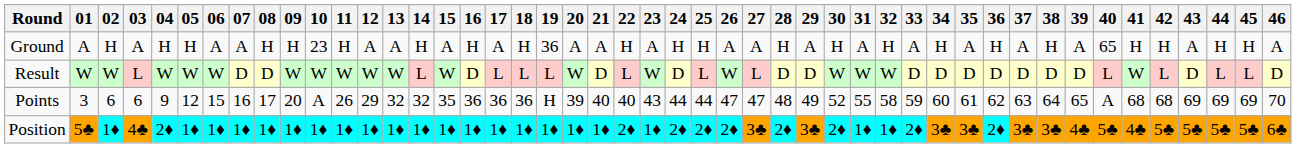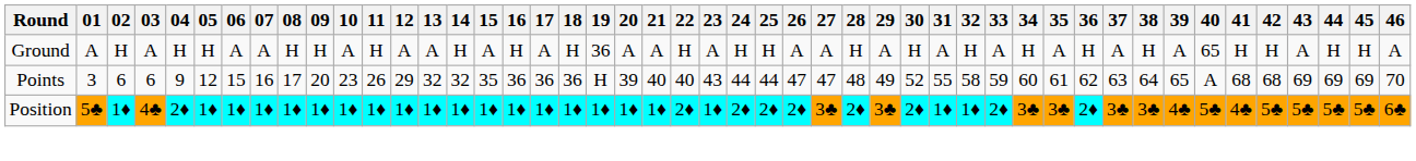 <table class="wikitable" style="text-align:center">
 <tr>
 <th><strong>Round</strong></th>
 <th>01</th>
 <th>02</th>
 <th>03</th>
 <th>04</th>
 <th>05</th>
 <th>06</th>
 <th>07</th>
 <th>08</th>
 <th>09</th>
 <th>10</th>
 <th>11</th>
 <th>12</th>
 <th>13</th>
 <th>14</th>
 <th>15</th>
 <th>16</th>
 <th>17</th>
 <th>18</th>
 <th>19</th>
 <th>20</th>
 <th>21</th>
 <th>22</th>
 <th>23</th>
 <th>24</th>
 <th>25</th>
 <th>26</th>
 <th>27</th>
 <th>28</th>
 <th>29</th>
 <th>30</th>
 <th>31</th>
 <th>32</th>
 <th>33</th>
 <th>34</th>
 <th>35</th>
 <th>36</th>
 <th>37</th>
 <th>38</th>
 <th>39</th>
 <th>40</th>
 <th>41</th>
 <th>42</th>
 <th>43</th>
 <th>44</th>
 <th>45</th>
 <th>46</th>
 </tr>
 <tr>
 <td>Ground</td>
 <td>A</td>
 <td>H</td>
 <td>A</td>
 <td>H</td>
 <td>H</td>
 <td>A</td>
 <td>A</td>
 <td>H</td>
 <td>H</td>
-<td>23</td>
+<td>A</td>
 <td>H</td>
 <td>A</td>
 <td>A</td>
 <td>H</td>
 <td>A</td>
 <td>H</td>
 <td>A</td>
 <td>H</td>
 <td>36</td>
 <td>A</td>
 <td>A</td>
 <td>H</td>
 <td>A</td>
 <td>H</td>
 <td>H</td>
 <td>A</td>
 <td>A</td>
 <td>H</td>
 <td>A</td>
 <td>H</td>
 <td>A</td>
 <td>H</td>
 <td>A</td>
 <td>H</td>
 <td>A</td>
 <td>H</td>
 <td>A</td>
 <td>H</td>
 <td>A</td>
 <td>65</td>
 <td>H</td>
 <td>H</td>
 <td>A</td>
 <td>H</td>
 <td>H</td>
 <td>A</td>
 </tr>
 <tr>
-<td>Result</td>
-<td bgcolor=#CCFFCC>W</td>
-<td bgcolor=#CCFFCC>W</td>
-<td bgcolor=#FFCCCC>L</td>
-<td bgcolor=#CCFFCC>W</td>
-<td bgcolor=#CCFFCC>W</td>
-<td bgcolor=#CCFFCC>W</td>
-<td bgcolor=#FFFFCC>D</td>
-<td bgcolor=#FFFFCC>D</td>
-<td bgcolor=#CCFFCC>W</td>
-<td bgcolor=#CCFFCC>W</td>
-<td bgcolor=#CCFFCC>W</td>
-<td bgcolor=#CCFFCC>W</td>
-<td bgcolor=#CCFFCC>W</td>
-<td bgcolor=#FFCCCC>L</td>
-<td bgcolor=#CCFFCC>W</td>
-<td bgcolor=#FFFFCC>D</td>
-<td bgcolor=#FFCCCC>L</td>
-<td bgcolor=#FFCCCC>L</td>
-<td bgcolor=#FFCCCC>L</td>
-<td bgcolor=#CCFFCC>W</td>
-<td bgcolor=#FFFFCC>D</td>
-<td bgcolor=#FFCCCC>L</td>
-<td bgcolor=#CCFFCC>W</td>
-<td bgcolor=#FFFFCC>D</td>
-<td bgcolor=#FFCCCC>L</td>
-<td bgcolor=#CCFFCC>W</td>
-<td bgcolor=#FFCCCC>L</td>
-<td bgcolor=#FFFFCC>D</td>
-<td bgcolor=#FFFFCC>D</td>
-<td bgcolor=#CCFFCC>W</td>
-<td bgcolor=#CCFFCC>W</td>
-<td bgcolor=#CCFFCC>W</td>
-<td bgcolor=#FFFFCC>D</td>
-<td bgcolor=#FFFFCC>D</td>
-<td bgcolor=#FFFFCC>D</td>
-<td bgcolor=#FFFFCC>D</td>
-<td bgcolor=#FFFFCC>D</td>
-<td bgcolor=#FFFFCC>D</td>
-<td bgcolor=#FFFFCC>D</td>
-<td bgcolor=#FFCCCC>L</td>
-<td bgcolor=#CCFFCC>W</td>
-<td bgcolor=#FFCCCC>L</td>
-<td bgcolor=#FFFFCC>D</td>
-<td bgcolor=#FFCCCC>L</td>
-<td bgcolor=#FFCCCC>L</td>
-<td bgcolor=#FFFFCC>D</td>
-</tr>
-<tr>
 <td>Points</td>
 <td>3</td>
 <td>6</td>
 <td>6</td>
 <td>9</td>
 <td>12</td>
 <td>15</td>
 <td>16</td>
 <td>17</td>
 <td>20</td>
-<td>A</td>
+<td>23</td>
 <td>26</td>
 <td>29</td>
 <td>32</td>
 <td>32</td>
 <td>35</td>
 <td>36</td>
 <td>36</td>
 <td>36</td>
 <td>H</td>
 <td>39</td>
 <td>40</td>
 <td>40</td>
 <td>43</td>
 <td>44</td>
 <td>44</td>
 <td>47</td>
 <td>47</td>
 <td>48</td>
 <td>49</td>
 <td>52</td>
 <td>55</td>
 <td>58</td>
 <td>59</td>
 <td>60</td>
 <td>61</td>
 <td>62</td>
 <td>63</td>
 <td>64</td>
 <td>65</td>
 <td>A</td>
 <td>68</td>
 <td>68</td>
 <td>69</td>
 <td>69</td>
 <td>69</td>
 <td>70</td>
 </tr>
 <tr>
 <td>Position</td>
 <td bgcolor=Orange>5♣</td>
 <td bgcolor=Aqua>1♦</td>
 <td bgcolor=Orange>4♣</td>
 <td bgcolor=Aqua>2♦</td>
 <td bgcolor=Aqua>1♦</td>
 <td bgcolor=Aqua>1♦</td>
 <td bgcolor=Aqua>1♦</td>
 <td bgcolor=Aqua>1♦</td>
 <td bgcolor=Aqua>1♦</td>
 <td bgcolor=Aqua>1♦</td>
 <td bgcolor=Aqua>1♦</td>
 <td bgcolor=Aqua>1♦</td>
 <td bgcolor=Aqua>1♦</td>
 <td bgcolor=Aqua>1♦</td>
 <td bgcolor=Aqua>1♦</td>
 <td bgcolor=Aqua>1♦</td>
 <td bgcolor=Aqua>1♦</td>
 <td bgcolor=Aqua>1♦</td>
 <td bgcolor=Aqua>1♦</td>
 <td bgcolor=Aqua>1♦</td>
 <td bgcolor=Aqua>1♦</td>
 <td bgcolor=Aqua>2♦</td>
 <td bgcolor=Aqua>1♦</td>
 <td bgcolor=Aqua>2♦</td>
 <td bgcolor=Aqua>2♦</td>
 <td bgcolor=Aqua>2♦</td>
 <td bgcolor=Orange>3♣</td>
 <td bgcolor=Aqua>2♦</td>
 <td bgcolor=Orange>3♣</td>
 <td bgcolor=Aqua>2♦</td>
 <td bgcolor=Aqua>1♦</td>
 <td bgcolor=Aqua>1♦</td>
 <td bgcolor=Aqua>2♦</td>
 <td bgcolor=Orange>3♣</td>
 <td bgcolor=Orange>3♣</td>
 <td bgcolor=Aqua>2♦</td>
 <td bgcolor=Orange>3♣</td>
 <td bgcolor=Orange>3♣</td>
 <td bgcolor=Orange>4♣</td>
 <td bgcolor=Orange>5♣</td>
 <td bgcolor=Orange>4♣</td>
 <td bgcolor=Orange>5♣</td>
 <td bgcolor=Orange>5♣</td>
 <td bgcolor=Orange>5♣</td>
 <td bgcolor=Orange>5♣</td>
 <td bgcolor=Orange>6♣</td>
 </tr>
 </table>
